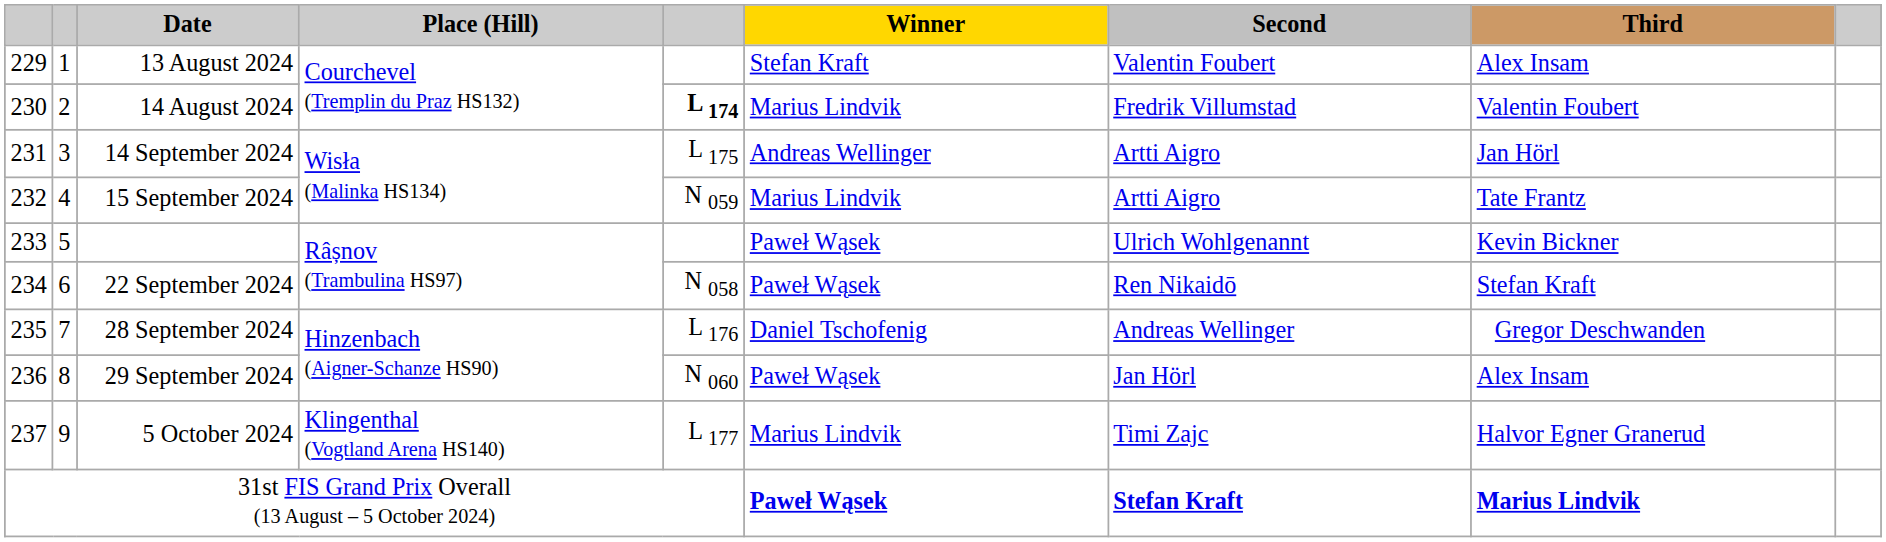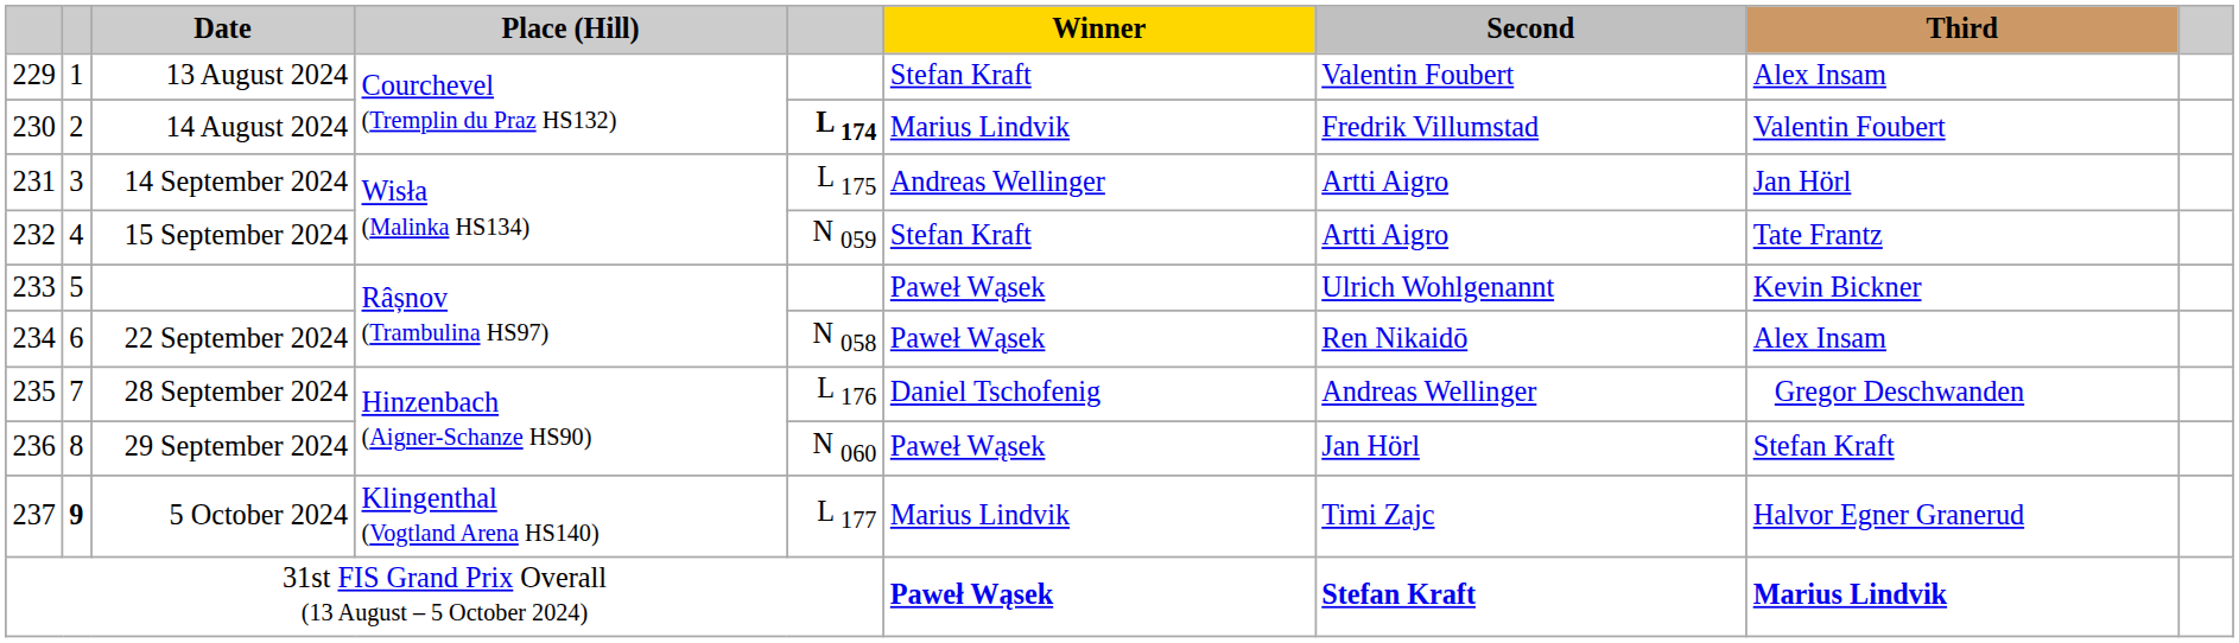 <table class="wikitable plainrowheaders" style="background:#fff; font-size:86%; line-height:16px; border:grey solid 1px; border-collapse:collapse;">
 <tr>
 <th scope="col" style="background:#ccc; width=30 px;"></th>
 <th scope="col" style="background:#ccc; width=30 px;"></th>
 <th scope="col" style="background:#ccc; width:120px;">Date</th>
 <th scope="col" style="background:#ccc; width:200px;">Place (Hill)</th>
 <th scope="col" style="background:#ccc; width:40px;"></th>
 <th scope="col" style="background:gold; width:200px;">Winner</th>
 <th scope="col" style="background:silver; width:200px;">Second</th>
 <th scope="col" style="background:#c96; width:200px;">Third</th>
 <th scope="col" style="background:#ccc; width:20px;"></th>
 </tr>
 <tr>
 <td align="center">229</td>
 <td align="center">1</td>
 <td align="right">13 August 2024</td>
 <td rowspan="2"> <a href='#'>Courchevel</a><br><small>(<a href='#'>Tremplin du Praz</a> HS132)</small></td>
 <td align="right"></td>
 <td> <a href='#'>Stefan Kraft</a></td>
 <td> <a href='#'>Valentin Foubert</a></td>
 <td> <a href='#'>Alex Insam</a></td>
 <td></td>
 </tr>
 <tr>
 <td align="center">230</td>
 <td align="center">2</td>
 <td align="right">14 August 2024</td>
 <td align="right"><strong>L <sub>174</sub></strong></td>
 <td> <a href='#'>Marius Lindvik</a></td>
 <td> <a href='#'>Fredrik Villumstad</a></td>
 <td> <a href='#'>Valentin Foubert</a></td>
 <td></td>
 </tr>
 <tr>
 <td align="center">231</td>
 <td align="center">3</td>
 <td align="right">14 September 2024</td>
 <td rowspan="2"> <a href='#'>Wisła</a><br><small>(<a href='#'>Malinka</a> HS134)</small></td>
 <td align="right">L <sub>175</sub></td>
 <td> <a href='#'>Andreas Wellinger</a></td>
 <td> <a href='#'>Artti Aigro</a></td>
 <td> <a href='#'>Jan Hörl</a></td>
 <td></td>
 </tr>
 <tr>
 <td align="center">232</td>
 <td align="center">4</td>
 <td align="right">15 September 2024</td>
 <td align="right">N <sub>059</sub></td>
-<td> <a href='#'>Marius Lindvik</a></td>
+<td> <a href='#'>Stefan Kraft</a></td>
 <td> <a href='#'>Artti Aigro</a></td>
 <td> <a href='#'>Tate Frantz</a></td>
 <td></td>
 </tr>
 <tr>
 <td align="center">233</td>
 <td align="center">5</td>
 <td align="right"></td>
 <td rowspan="2"> <a href='#'>Râșnov</a><br><small>(<a href='#'>Trambulina</a> HS97)</small></td>
 <td align="right"></td>
 <td> <a href='#'>Paweł Wąsek</a></td>
 <td> <a href='#'>Ulrich Wohlgenannt</a></td>
 <td> <a href='#'>Kevin Bickner</a></td>
 <td></td>
 </tr>
 <tr>
 <td align="center">234</td>
 <td align="center">6</td>
 <td align="right">22 September 2024</td>
 <td align="right">N <sub>058</sub></td>
 <td> <a href='#'>Paweł Wąsek</a></td>
 <td> <a href='#'>Ren Nikaidō</a></td>
-<td> <a href='#'>Stefan Kraft</a></td>
+<td> <a href='#'>Alex Insam</a></td>
 <td></td>
 </tr>
 <tr>
 <td align="center">235</td>
 <td align="center">7</td>
 <td align="right">28 September 2024</td>
 <td rowspan="2"> <a href='#'>Hinzenbach</a><br><small>(<a href='#'>Aigner-Schanze</a> HS90)</small></td>
 <td align="right">L <sub>176</sub></td>
 <td> <a href='#'>Daniel Tschofenig</a></td>
 <td> <a href='#'>Andreas Wellinger</a></td>
 <td>   <a href='#'>Gregor Deschwanden</a></td>
 <td></td>
 </tr>
 <tr>
 <td align="center">236</td>
 <td align="center">8</td>
 <td align="right">29 September 2024</td>
 <td align="right">N <sub>060</sub></td>
 <td> <a href='#'>Paweł Wąsek</a></td>
 <td> <a href='#'>Jan Hörl</a></td>
-<td> <a href='#'>Alex Insam</a></td>
+<td> <a href='#'>Stefan Kraft</a></td>
 <td></td>
 </tr>
 <tr>
 <td align="center">237</td>
-<td align="center">9</td>
+<td align="center"><strong>9</strong></td>
 <td align="right">5 October 2024</td>
 <td> <a href='#'>Klingenthal</a><br><small>(<a href='#'>Vogtland Arena</a> HS140)</small></td>
 <td align="right">L <sub>177</sub></td>
 <td> <a href='#'>Marius Lindvik</a></td>
 <td> <a href='#'>Timi Zajc</a></td>
 <td> <a href='#'>Halvor Egner Granerud</a></td>
 <td></td>
 </tr>
 <tr>
 <td colspan="5" align="center">31st <a href='#'>FIS Grand Prix</a> Overall<br><small>(13 August – 5 October 2024)</small></td>
 <td> <strong><a href='#'>Paweł Wąsek</a></strong></td>
 <td> <strong><a href='#'>Stefan Kraft</a></strong></td>
 <td> <strong><a href='#'>Marius Lindvik</a></strong></td>
 <td></td>
 </tr>
 </table>
